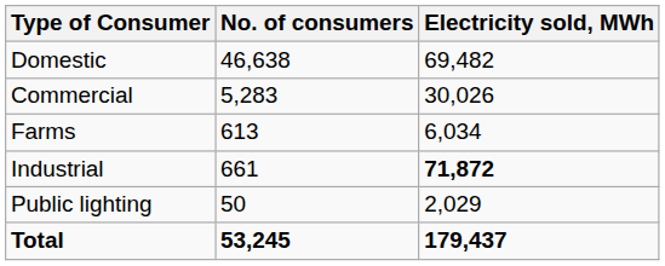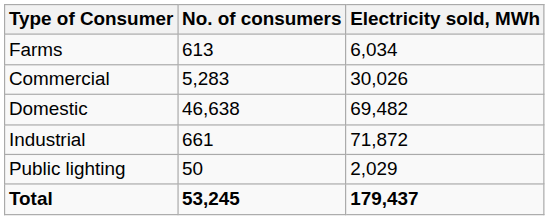 <table class="wikitable">
 <tr>
 <th>Type  of Consumer</th>
 <th>No.  of consumers</th>
 <th>Electricity  sold, MWh</th>
 </tr>
 <tr>
-<td>Domestic</td>
-<td>46,638</td>
-<td>69,482</td>
+<td>Farms</td>
+<td>613</td>
+<td>6,034</td>
 </tr>
 <tr>
 <td>Commercial</td>
 <td>5,283</td>
 <td>30,026</td>
 </tr>
 <tr>
-<td>Farms</td>
-<td>613</td>
-<td>6,034</td>
+<td>Domestic</td>
+<td>46,638</td>
+<td>69,482</td>
 </tr>
 <tr>
 <td>Industrial</td>
 <td>661</td>
-<td><strong>71,872</strong></td>
+<td>71,872</td>
 </tr>
 <tr>
 <td>Public  lighting</td>
 <td>50</td>
 <td>2,029</td>
 </tr>
 <tr>
 <td><strong>Total</strong></td>
 <td><strong>53,245</strong></td>
 <td><strong>179,437</strong></td>
 </tr>
 </table>
